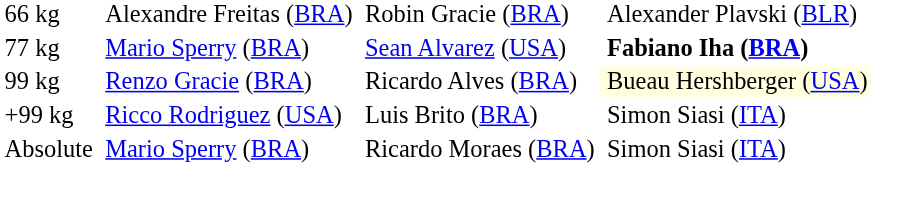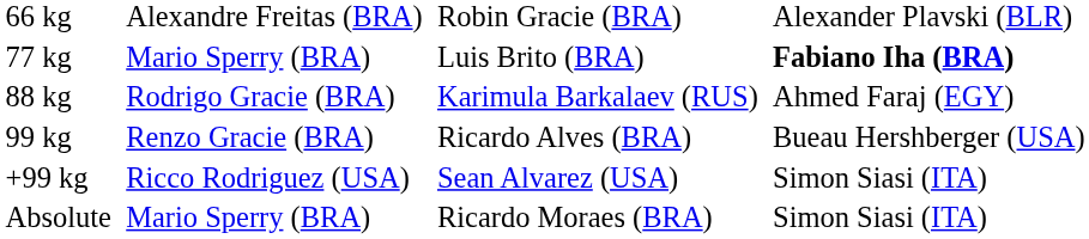 <table>
 <tr>
 <td>66 kg</td>
 <td> Alexandre Freitas <span>(<a href='#'>BRA</a>)</span></td>
 <td> Robin Gracie <span>(<a href='#'>BRA</a>)</span></td>
 <td> Alexander Plavski <span>(<a href='#'>BLR</a>)</span></td>
 </tr>
 <tr>
 <td>77 kg</td>
 <td> <a href='#'>Mario Sperry</a> <span>(<a href='#'>BRA</a>)</span></td>
-<td> <a href='#'>Sean Alvarez</a> <span>(<a href='#'>USA</a>)</span></td>
+<td> Luis Brito <span>(<a href='#'>BRA</a>)</span></td>
 <td><strong> Fabiano Iha <span>(<a href='#'>BRA</a>)</span></strong></td>
+</tr>
+<tr>
+<td>88 kg</td>
+<td> <a href='#'>Rodrigo Gracie</a> <span>(<a href='#'>BRA</a>)</span></td>
+<td> <a href='#'>Karimula Barkalaev</a> <span>(<a href='#'>RUS</a>)</span></td>
+<td> Ahmed Faraj <span>(<a href='#'>EGY</a>)</span></td>
 </tr>
 <tr>
 <td>99 kg</td>
 <td> <a href='#'>Renzo Gracie</a> <span>(<a href='#'>BRA</a>)</span></td>
 <td> Ricardo Alves <span>(<a href='#'>BRA</a>)</span></td>
-<td style="background: lightyellow;"> Bueau Hershberger <span>(<a href='#'>USA</a>)</span></td>
+<td> Bueau Hershberger <span>(<a href='#'>USA</a>)</span></td>
 </tr>
 <tr>
 <td>+99 kg</td>
 <td> <a href='#'>Ricco Rodriguez</a> <span>(<a href='#'>USA</a>)</span></td>
-<td> Luis Brito <span>(<a href='#'>BRA</a>)</span></td>
+<td> <a href='#'>Sean Alvarez</a> <span>(<a href='#'>USA</a>)</span></td>
 <td> Simon Siasi <span>(<a href='#'>ITA</a>)</span></td>
 </tr>
 <tr>
 <td>Absolute</td>
 <td> <a href='#'>Mario Sperry</a> <span>(<a href='#'>BRA</a>)</span></td>
 <td> Ricardo Moraes <span>(<a href='#'>BRA</a>)</span></td>
 <td> Simon Siasi <span>(<a href='#'>ITA</a>)</span></td>
 </tr>
 <tr>
 </tr>
 </table>
